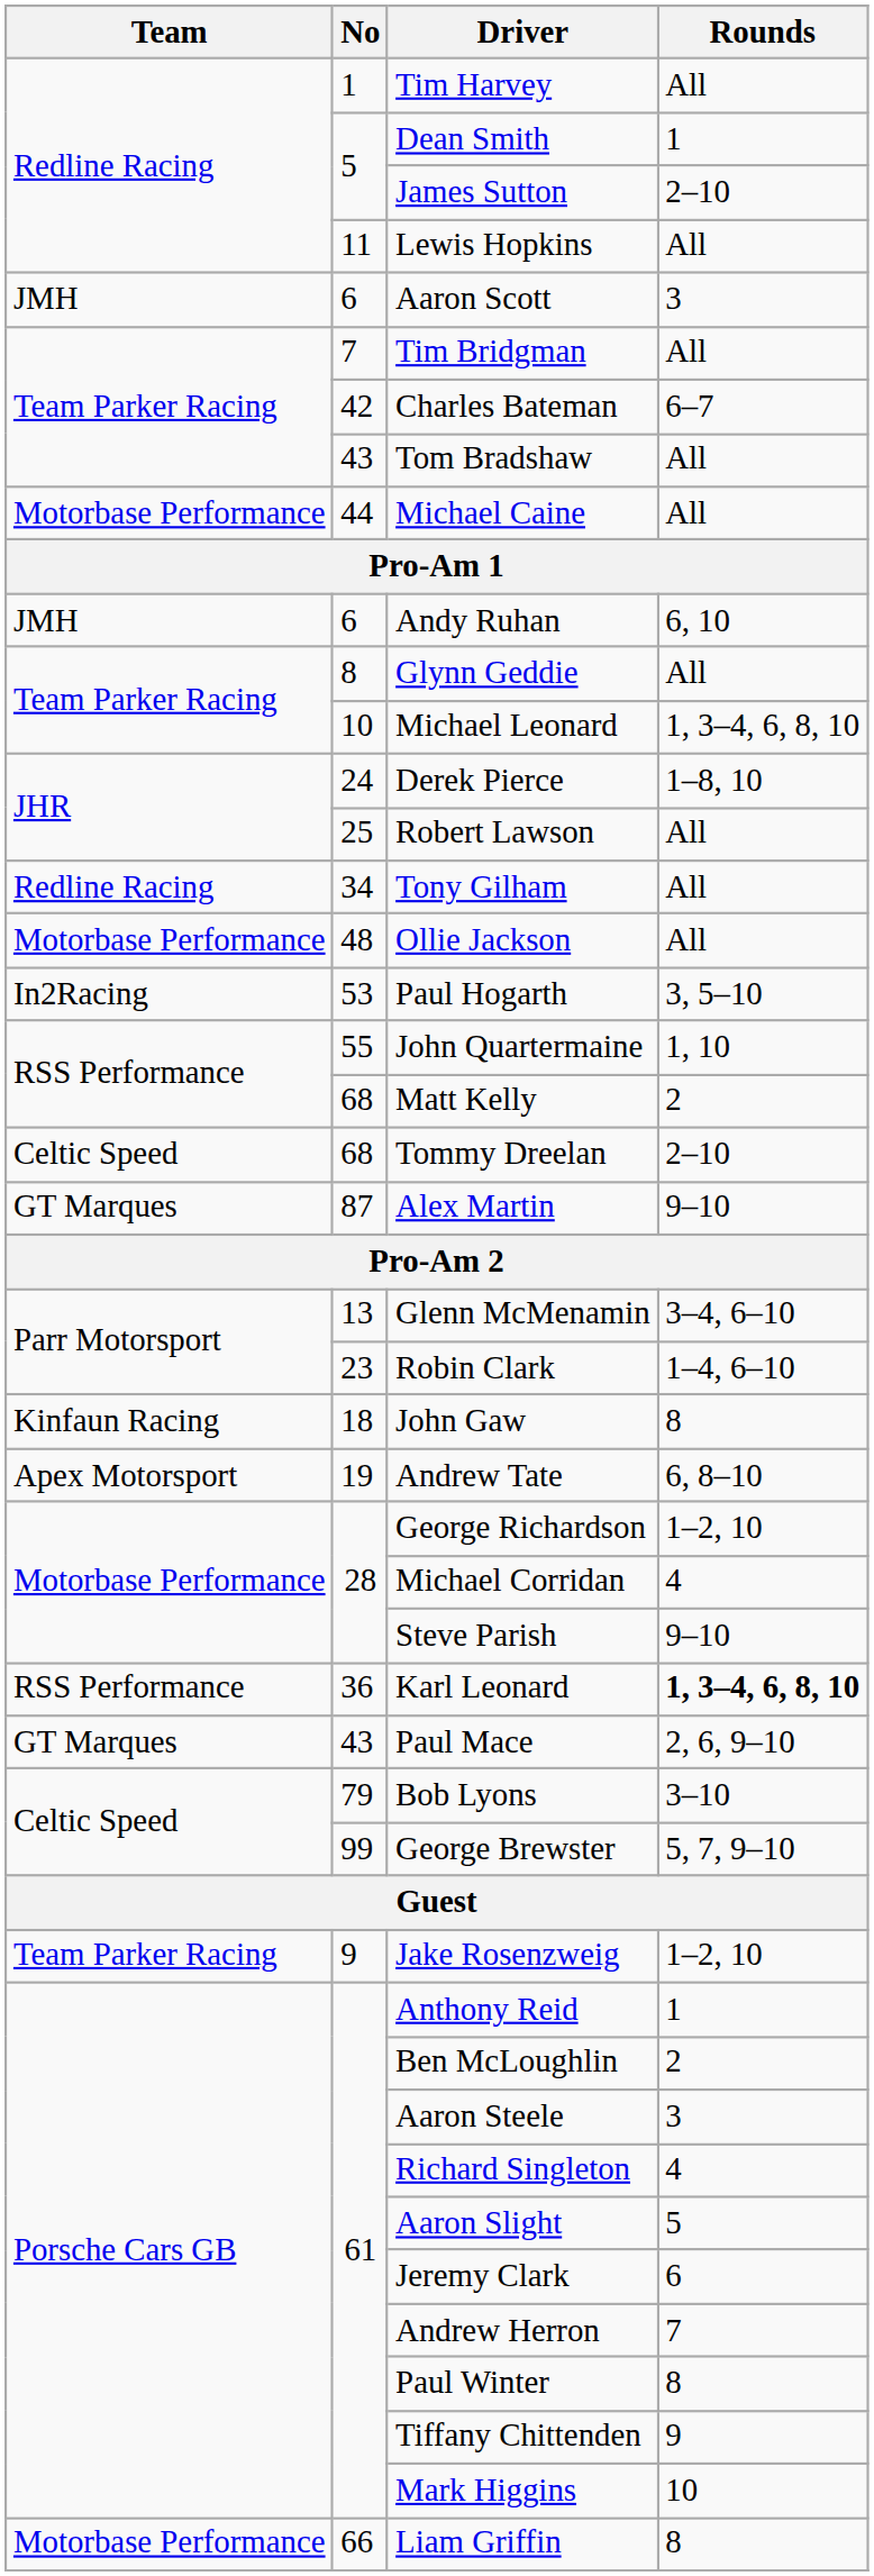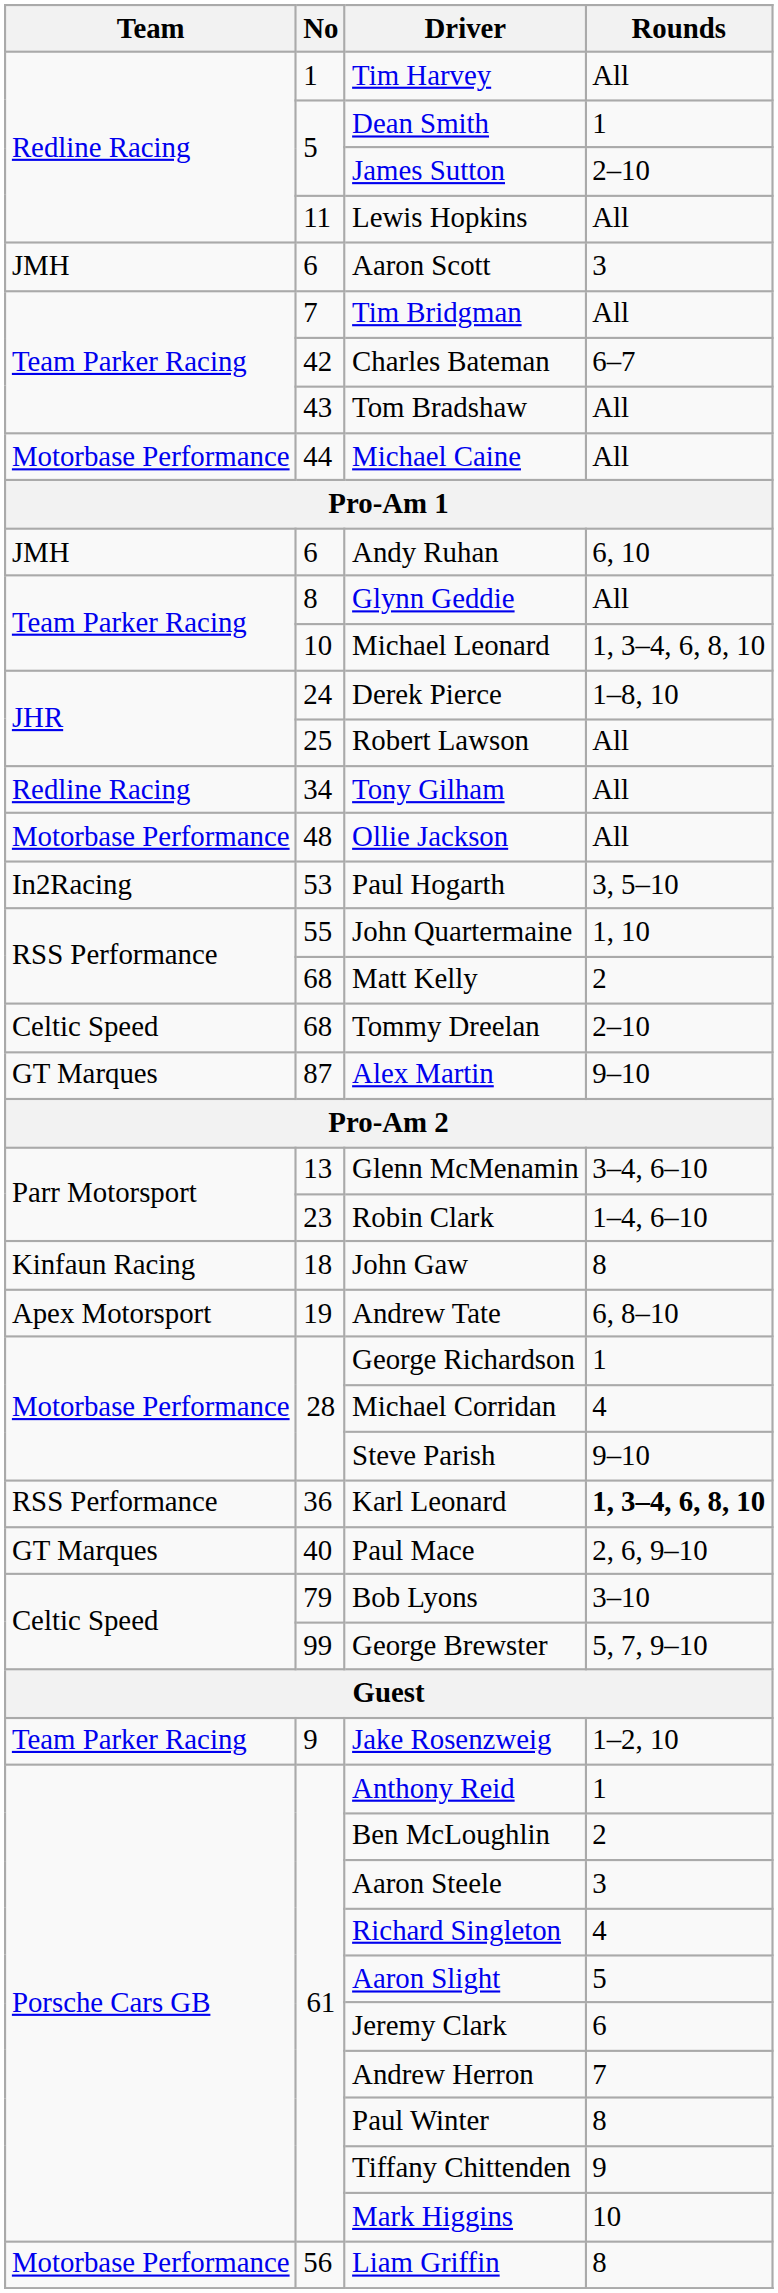 <table class="wikitable" style="font-size: 85%;">
 <tr>
 <th>Team</th>
 <th>No</th>
 <th>Driver</th>
 <th>Rounds</th>
 </tr>
 <tr>
 <td rowspan="4"><a href='#'>Redline Racing</a></td>
 <td>1</td>
 <td> <a href='#'>Tim Harvey</a></td>
 <td>All</td>
 </tr>
 <tr>
 <td rowspan=2>5</td>
 <td> <a href='#'>Dean Smith</a></td>
 <td>1</td>
 </tr>
 <tr>
 <td> <a href='#'>James Sutton</a></td>
 <td>2–10</td>
 </tr>
 <tr>
 <td>11</td>
 <td> Lewis Hopkins</td>
 <td>All</td>
 </tr>
 <tr>
 <td>JMH</td>
 <td>6</td>
 <td> Aaron Scott</td>
 <td>3</td>
 </tr>
 <tr>
 <td rowspan="3"><a href='#'>Team Parker Racing</a></td>
 <td>7</td>
 <td> <a href='#'>Tim Bridgman</a></td>
 <td>All</td>
 </tr>
 <tr>
 <td>42</td>
 <td> Charles Bateman</td>
 <td>6–7</td>
 </tr>
 <tr>
 <td>43</td>
 <td> Tom Bradshaw</td>
 <td>All</td>
 </tr>
 <tr>
 <td><a href='#'>Motorbase Performance</a></td>
 <td>44</td>
 <td> <a href='#'>Michael Caine</a></td>
 <td>All</td>
 </tr>
 <tr>
 <th colspan=4>Pro-Am 1</th>
 </tr>
 <tr>
 <td>JMH</td>
 <td>6</td>
 <td> Andy Ruhan</td>
 <td>6, 10</td>
 </tr>
 <tr>
 <td rowspan="2"><a href='#'>Team Parker Racing</a></td>
 <td>8</td>
 <td> <a href='#'>Glynn Geddie</a></td>
 <td>All</td>
 </tr>
 <tr>
 <td>10</td>
 <td> Michael Leonard</td>
 <td>1, 3–4, 6, 8, 10</td>
 </tr>
 <tr>
 <td rowspan="2"><a href='#'>JHR</a></td>
 <td>24</td>
 <td> Derek Pierce</td>
 <td>1–8, 10</td>
 </tr>
 <tr>
 <td>25</td>
 <td> Robert Lawson</td>
 <td>All</td>
 </tr>
 <tr>
 <td><a href='#'>Redline Racing</a></td>
 <td>34</td>
 <td> <a href='#'>Tony Gilham</a></td>
 <td>All</td>
 </tr>
 <tr>
 <td><a href='#'>Motorbase Performance</a></td>
 <td>48</td>
 <td> <a href='#'>Ollie Jackson</a></td>
 <td>All</td>
 </tr>
 <tr>
 <td>In2Racing</td>
 <td>53</td>
 <td> Paul Hogarth</td>
 <td>3, 5–10</td>
 </tr>
 <tr>
 <td rowspan="2">RSS Performance</td>
 <td>55</td>
 <td> John Quartermaine</td>
 <td>1, 10</td>
 </tr>
 <tr>
 <td>68</td>
 <td> Matt Kelly</td>
 <td>2</td>
 </tr>
 <tr>
 <td>Celtic Speed</td>
 <td>68</td>
 <td> Tommy Dreelan</td>
 <td>2–10</td>
 </tr>
 <tr>
 <td>GT Marques</td>
 <td>87</td>
 <td> <a href='#'>Alex Martin</a></td>
 <td>9–10</td>
 </tr>
 <tr>
 <th colspan=4>Pro-Am 2</th>
 </tr>
 <tr>
 <td rowspan="2">Parr Motorsport</td>
 <td>13</td>
 <td> Glenn McMenamin</td>
 <td>3–4, 6–10</td>
 </tr>
 <tr>
 <td>23</td>
 <td> Robin Clark</td>
 <td>1–4, 6–10</td>
 </tr>
 <tr>
 <td>Kinfaun Racing</td>
 <td>18</td>
 <td> John Gaw</td>
 <td>8</td>
 </tr>
 <tr>
 <td>Apex Motorsport</td>
 <td>19</td>
 <td> Andrew Tate</td>
 <td>6, 8–10</td>
 </tr>
 <tr>
 <td rowspan="3"><a href='#'>Motorbase Performance</a></td>
 <td align="center" rowspan="3">28</td>
 <td> George Richardson</td>
-<td>1–2, 10</td>
+<td>1</td>
 </tr>
 <tr>
 <td> Michael Corridan</td>
 <td>4</td>
 </tr>
 <tr>
 <td> Steve Parish</td>
 <td>9–10</td>
 </tr>
 <tr>
 <td>RSS Performance</td>
 <td>36</td>
 <td> Karl Leonard</td>
 <td><strong>1, 3–4, 6, 8, 10</strong></td>
 </tr>
 <tr>
 <td>GT Marques</td>
-<td>43</td>
+<td>40</td>
 <td> Paul Mace</td>
 <td>2, 6, 9–10</td>
 </tr>
 <tr>
 <td rowspan="2">Celtic Speed</td>
 <td>79</td>
 <td> Bob Lyons</td>
 <td>3–10</td>
 </tr>
 <tr>
 <td>99</td>
 <td> George Brewster</td>
 <td>5, 7, 9–10</td>
 </tr>
 <tr>
 <th colspan=4>Guest</th>
 </tr>
 <tr>
 <td><a href='#'>Team Parker Racing</a></td>
 <td>9</td>
 <td> <a href='#'>Jake Rosenzweig</a></td>
 <td>1–2, 10</td>
 </tr>
 <tr>
 <td rowspan="10"><a href='#'>Porsche Cars GB</a></td>
 <td rowspan="10" align="center">61</td>
 <td> <a href='#'>Anthony Reid</a></td>
 <td>1</td>
 </tr>
 <tr>
 <td> Ben McLoughlin</td>
 <td>2</td>
 </tr>
 <tr>
 <td> Aaron Steele</td>
 <td>3</td>
 </tr>
 <tr>
 <td> <a href='#'>Richard Singleton</a></td>
 <td>4</td>
 </tr>
 <tr>
 <td> <a href='#'>Aaron Slight</a></td>
 <td>5</td>
 </tr>
 <tr>
 <td> Jeremy Clark</td>
 <td>6</td>
 </tr>
 <tr>
 <td> Andrew Herron</td>
 <td>7</td>
 </tr>
 <tr>
 <td> Paul Winter</td>
 <td>8</td>
 </tr>
 <tr>
 <td> Tiffany Chittenden</td>
 <td>9</td>
 </tr>
 <tr>
 <td> <a href='#'>Mark Higgins</a></td>
 <td>10</td>
 </tr>
 <tr>
 <td><a href='#'>Motorbase Performance</a></td>
-<td>66</td>
+<td>56</td>
 <td> <a href='#'>Liam Griffin</a></td>
 <td>8</td>
 </tr>
 <tr>
 </tr>
 </table>
